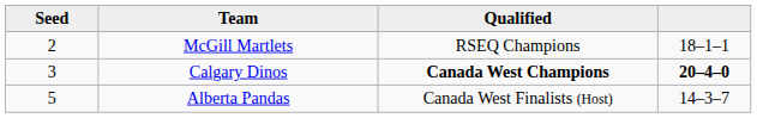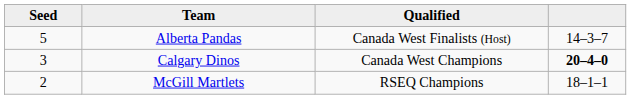 <table class="wikitable" width="80%">
 <tr align="center"  style=" background:#EEEEEE; color:#000000;">
 <th style="background:#EEEEEE;" width=10%>Seed</th>
 <th width=30% style="background:#EEEEEE;">Team</th>
 <th width=30% style="background:#EEEEEE;">Qualified</th>
 <th width=10% style="background:#EEEEEE;"></th>
 </tr>
 <tr align="center" bgcolor="">
+<td>5</td>
+<td><a href='#'>Alberta Pandas</a></td>
+<td>Canada West Finalists <small>(Host)</small></td>
+<td>14–3–7</td>
+</tr>
+<tr align="center" bgcolor="">
+<td>3</td>
+<td><a href='#'>Calgary Dinos</a></td>
+<td>Canada West Champions</td>
+<td><strong>20–4–0</strong></td>
+</tr>
+<tr align="center" bgcolor="">
 <td>2</td>
 <td><a href='#'>McGill Martlets</a></td>
 <td>RSEQ Champions</td>
 <td>18–1–1</td>
 </tr>
-<tr align="center" bgcolor="">
-<td>3</td>
-<td><a href='#'>Calgary Dinos</a></td>
-<td><strong>Canada West Champions</strong></td>
-<td><strong>20–4–0</strong></td>
-</tr>
-<tr align="center" bgcolor="">
-<td>5</td>
-<td><a href='#'>Alberta Pandas</a></td>
-<td>Canada West Finalists <small>(Host)</small></td>
-<td>14–3–7</td>
-</tr>
 </table>
